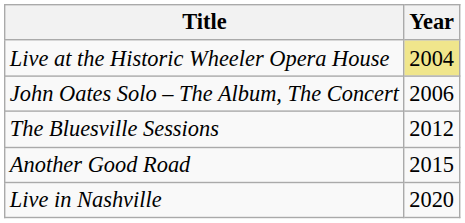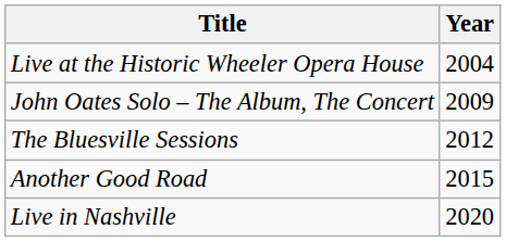 <table class="wikitable sortable">
 <tr>
 <th>Title</th>
 <th>Year</th>
 </tr>
 <tr>
 <td><em>Live at the Historic Wheeler Opera House</em></td>
-<td style="background: khaki;">2004</td>
+<td>2004</td>
 </tr>
 <tr>
 <td><em>John Oates Solo – The Album, The Concert</em></td>
-<td>2006</td>
+<td>2009</td>
 </tr>
 <tr>
 <td><em>The Bluesville Sessions</em></td>
 <td>2012</td>
 </tr>
 <tr>
 <td><em>Another Good Road</em></td>
 <td>2015</td>
 </tr>
 <tr>
 <td><em>Live in Nashville</em></td>
 <td>2020</td>
 </tr>
 </table>
